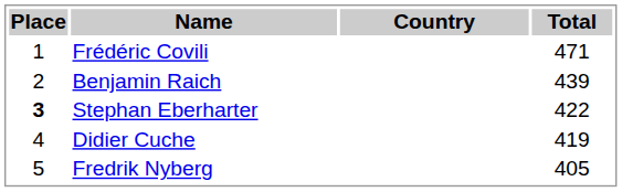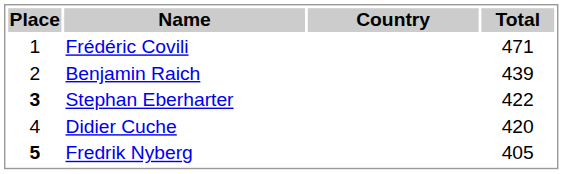 <table border="0" style="border: 1px solid #999; background-color:#FFFFFF; text-align:left; font-size:86%; line-height:15px;">
 <tr align="center" bgcolor="#CCCCCC">
 <th width=35>Place</th>
 <th width=170>Name</th>
 <th width=120>Country</th>
 <th width=50>Total</th>
 </tr>
 <tr>
 <td align=center>1</td>
 <td><a href='#'>Frédéric Covili</a></td>
 <td></td>
 <td align=center>471</td>
 </tr>
 <tr>
 <td align=center>2</td>
 <td><a href='#'>Benjamin Raich</a></td>
 <td></td>
 <td align=center>439</td>
 </tr>
 <tr>
 <td align=center><strong>3</strong></td>
 <td><a href='#'>Stephan Eberharter</a></td>
 <td></td>
 <td align=center>422</td>
 </tr>
 <tr>
 <td align=center>4</td>
 <td><a href='#'>Didier Cuche</a></td>
 <td></td>
-<td align=center>419</td>
+<td align=center>420</td>
 </tr>
 <tr>
-<td align=center>5</td>
+<td align=center><strong>5</strong></td>
 <td><a href='#'>Fredrik Nyberg</a></td>
 <td></td>
 <td align=center>405</td>
 </tr>
 </table>
